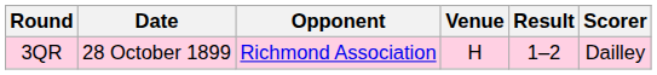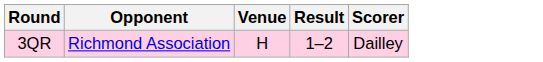 <table class="wikitable sortable" style="text-align:center;">
 <tr>
 <th>Round</th>
-<th>Date</th>
 <th>Opponent</th>
 <th>Venue</th>
 <th>Result</th>
 <th>Scorer</th>
 </tr>
 <tr style="background:#ffd0e3;">
 <td>3QR</td>
-<td>28 October 1899</td>
 <td><a href='#'>Richmond Association</a></td>
 <td>H</td>
 <td>1–2</td>
 <td>Dailley</td>
 </tr>
 </table>
